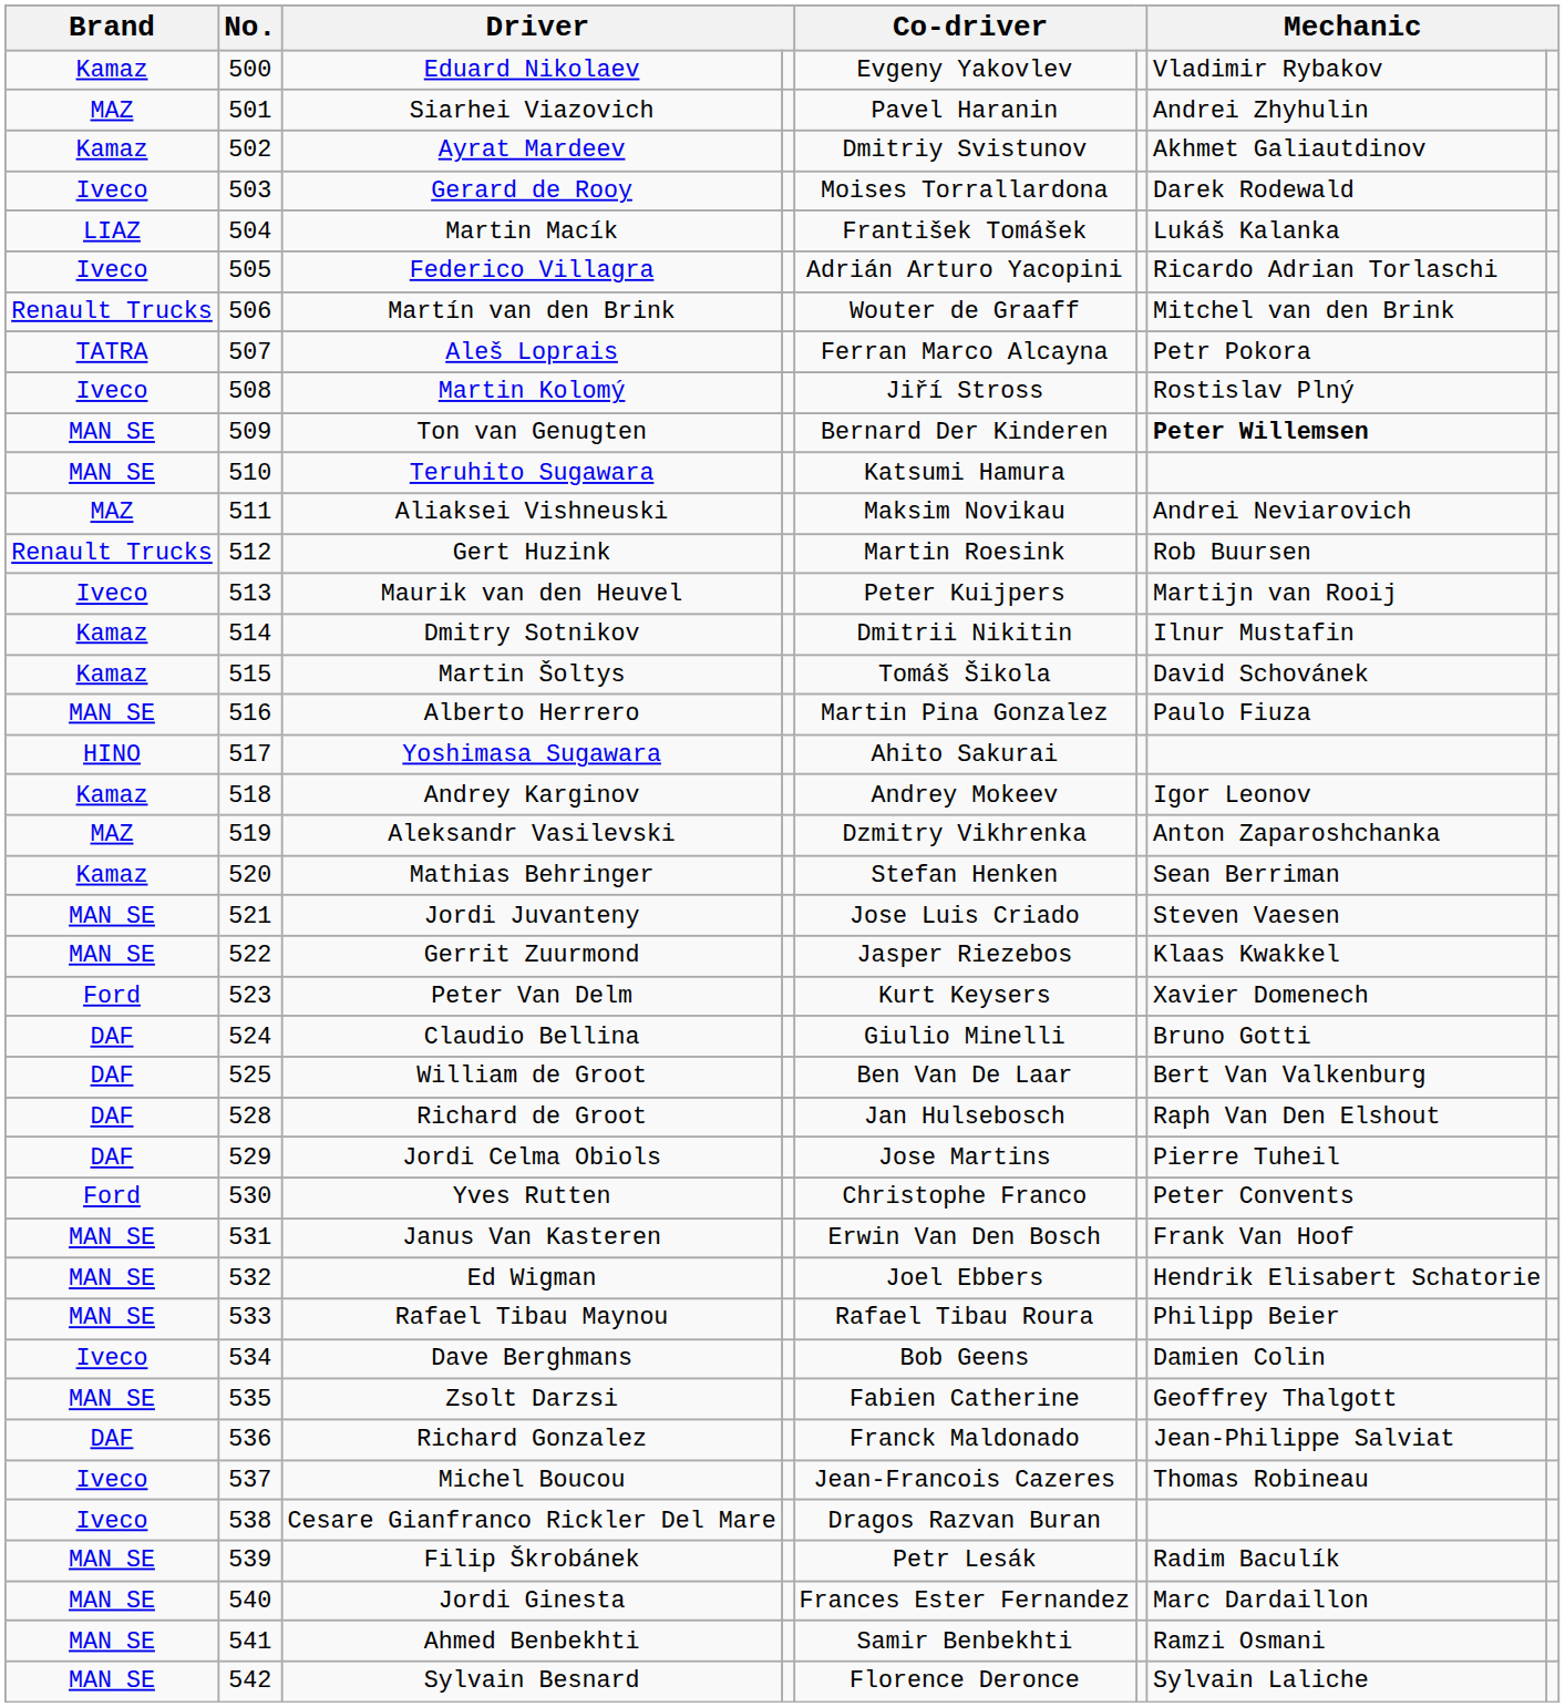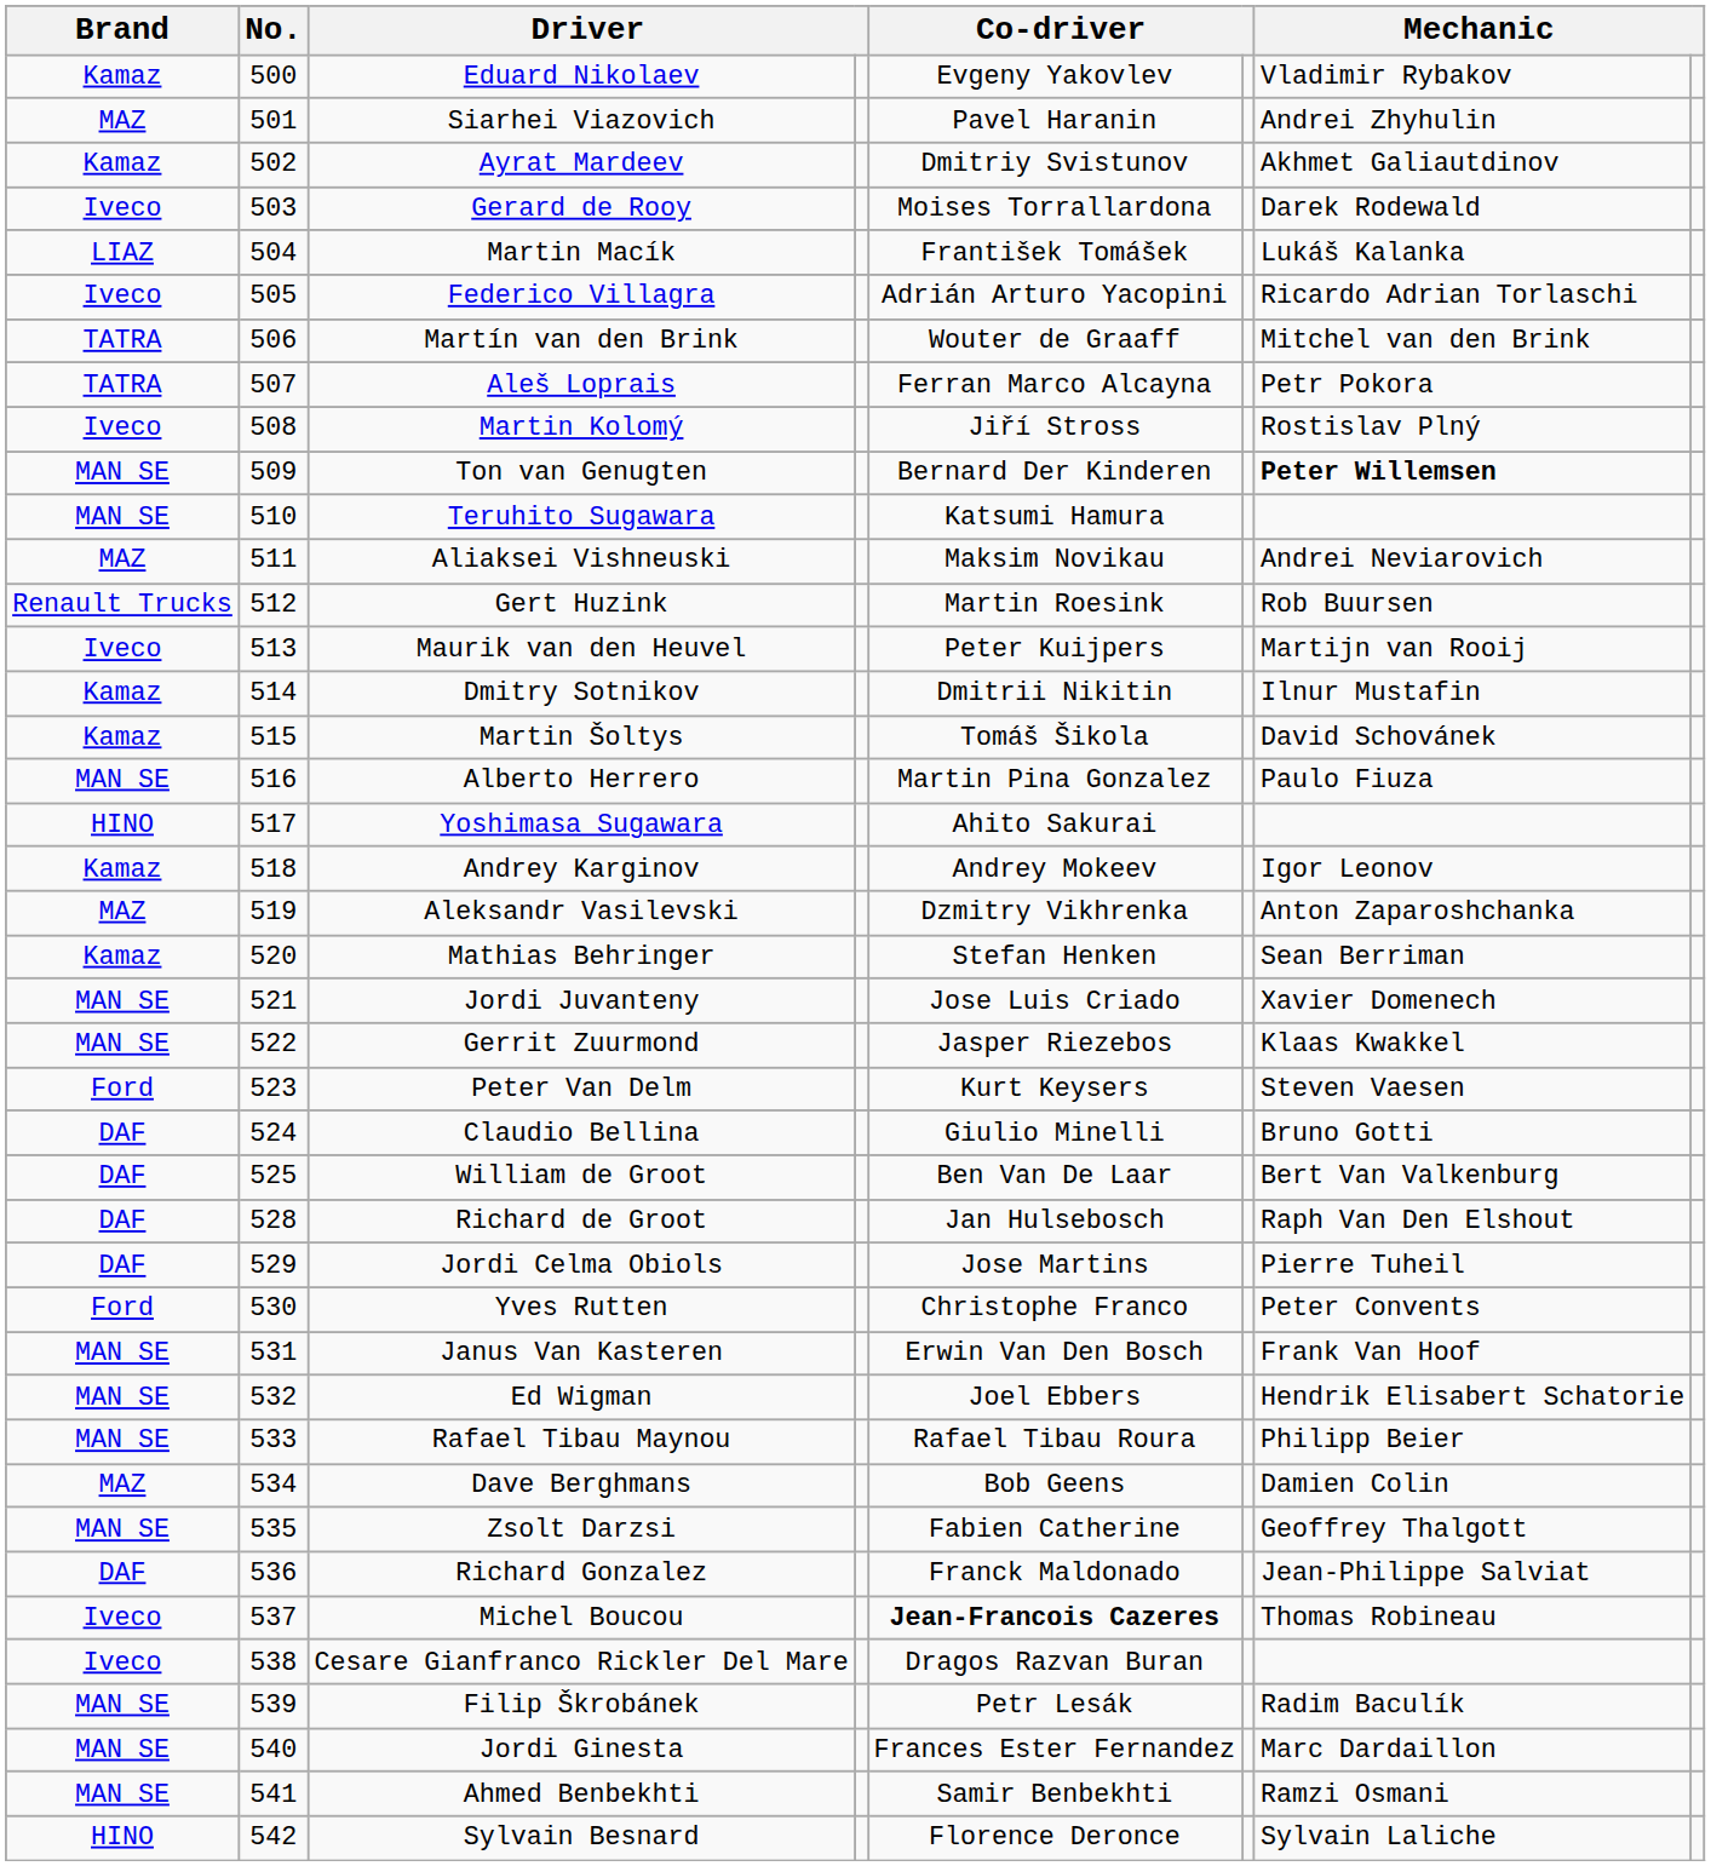 <table class="wikitable sortable" style="font-size:90%;">
 <tr>
 <th><big>Brand</big></th>
 <th><big>No.</big></th>
 <th colspan=2><big>Driver</big></th>
 <th colspan=2><big>Co-driver</big></th>
 <th colspan=2><big>Mechanic</big></th>
 </tr>
 <tr>
 <td align=center><a href='#'>Kamaz</a></td>
 <td align=center>500</td>
 <td align=center><a href='#'>Eduard Nikolaev</a></td>
 <td></td>
 <td align=center>Evgeny Yakovlev</td>
 <td></td>
 <td>Vladimir Rybakov</td>
 <td></td>
 </tr>
 <tr>
 <td align=center><a href='#'>MAZ</a></td>
 <td align=center>501</td>
 <td align=center>Siarhei Viazovich</td>
 <td></td>
 <td align=center>Pavel Haranin</td>
 <td></td>
 <td>Andrei Zhyhulin</td>
 <td></td>
 </tr>
 <tr>
 <td align=center><a href='#'>Kamaz</a></td>
 <td align=center>502</td>
 <td align=center><a href='#'>Ayrat Mardeev</a></td>
 <td></td>
 <td align=center>Dmitriy Svistunov</td>
 <td></td>
 <td>Akhmet Galiautdinov</td>
 <td></td>
 </tr>
 <tr>
 <td align=center><a href='#'>Iveco</a></td>
 <td align=center>503</td>
 <td align=center><a href='#'>Gerard de Rooy</a></td>
 <td></td>
 <td align=center>Moises Torrallardona</td>
 <td></td>
 <td>Darek Rodewald</td>
 <td></td>
 </tr>
 <tr>
 <td align=center><a href='#'>LIAZ</a></td>
 <td align=center>504</td>
 <td align=center>Martin Macík</td>
 <td></td>
 <td align=center>František Tomášek</td>
 <td></td>
 <td>Lukáš Kalanka</td>
 <td></td>
 </tr>
 <tr>
 <td align=center><a href='#'>Iveco</a></td>
 <td align=center>505</td>
 <td align=center><a href='#'>Federico Villagra</a></td>
 <td></td>
 <td align=center>Adrián Arturo Yacopini</td>
 <td></td>
 <td>Ricardo Adrian Torlaschi</td>
 <td></td>
 </tr>
 <tr>
-<td align=center><a href='#'>Renault Trucks</a></td>
+<td align=center><a href='#'>TATRA</a></td>
 <td align=center>506</td>
 <td align=center>Martín van den Brink</td>
 <td></td>
 <td align=center>Wouter de Graaff</td>
 <td></td>
 <td>Mitchel van den Brink</td>
 <td></td>
 </tr>
 <tr>
 <td align=center><a href='#'>TATRA</a></td>
 <td align=center>507</td>
 <td align=center><a href='#'>Aleš Loprais</a></td>
 <td></td>
 <td align=center>Ferran Marco Alcayna</td>
 <td></td>
 <td>Petr Pokora</td>
 <td></td>
 </tr>
 <tr>
 <td align=center><a href='#'>Iveco</a></td>
 <td align=center>508</td>
 <td align=center><a href='#'>Martin Kolomý</a></td>
 <td></td>
 <td align=center>Jiří Stross</td>
 <td></td>
 <td>Rostislav Plný</td>
 <td></td>
 </tr>
 <tr>
 <td align=center><a href='#'>MAN SE</a></td>
 <td align=center>509</td>
 <td align=center>Ton van Genugten</td>
 <td></td>
 <td align=center>Bernard Der Kinderen</td>
 <td></td>
 <td><strong>Peter Willemsen</strong></td>
 <td></td>
 </tr>
 <tr>
 <td align=center><a href='#'>MAN SE</a></td>
 <td align=center>510</td>
 <td align=center><a href='#'>Teruhito Sugawara</a></td>
 <td></td>
 <td align=center>Katsumi Hamura</td>
 <td></td>
 <td></td>
 <td></td>
 </tr>
 <tr>
 <td align=center><a href='#'>MAZ</a></td>
 <td align=center>511</td>
 <td align=center>Aliaksei Vishneuski</td>
 <td></td>
 <td align=center>Maksim Novikau</td>
 <td></td>
 <td>Andrei Neviarovich</td>
 <td></td>
 </tr>
 <tr>
 <td align=center><a href='#'>Renault Trucks</a></td>
 <td align=center>512</td>
 <td align=center>Gert Huzink</td>
 <td></td>
 <td align=center>Martin Roesink</td>
 <td></td>
 <td>Rob Buursen</td>
 <td></td>
 </tr>
 <tr>
 <td align=center><a href='#'>Iveco</a></td>
 <td align=center>513</td>
 <td align=center>Maurik van den Heuvel</td>
 <td></td>
 <td align=center>Peter Kuijpers</td>
 <td></td>
 <td>Martijn van Rooij</td>
 <td></td>
 </tr>
 <tr>
 <td align=center><a href='#'>Kamaz</a></td>
 <td align=center>514</td>
 <td align=center>Dmitry Sotnikov</td>
 <td></td>
 <td align=center>Dmitrii Nikitin</td>
 <td></td>
 <td>Ilnur Mustafin</td>
 <td></td>
 </tr>
 <tr>
 <td align=center><a href='#'>Kamaz</a></td>
 <td align=center>515</td>
 <td align=center>Martin Šoltys</td>
 <td></td>
 <td align=center>Tomáš Šikola</td>
 <td></td>
 <td>David Schovánek</td>
 <td></td>
 </tr>
 <tr>
 <td align=center><a href='#'>MAN SE</a></td>
 <td align=center>516</td>
 <td align=center>Alberto Herrero</td>
 <td></td>
 <td align=center>Martin Pina Gonzalez</td>
 <td></td>
 <td>Paulo Fiuza</td>
 <td></td>
 </tr>
 <tr>
 <td align=center><a href='#'>HINO</a></td>
 <td align=center>517</td>
 <td align=center><a href='#'>Yoshimasa Sugawara</a></td>
 <td></td>
 <td align=center>Ahito Sakurai</td>
 <td></td>
 <td></td>
 <td></td>
 </tr>
 <tr>
 <td align=center><a href='#'>Kamaz</a></td>
 <td align=center>518</td>
 <td align=center>Andrey Karginov</td>
 <td></td>
 <td align=center>Andrey Mokeev</td>
 <td></td>
 <td>Igor Leonov</td>
 <td></td>
 </tr>
 <tr>
 <td align=center><a href='#'>MAZ</a></td>
 <td align=center>519</td>
 <td align=center>Aleksandr Vasilevski</td>
 <td></td>
 <td align=center>Dzmitry Vikhrenka</td>
 <td></td>
 <td>Anton Zaparoshchanka</td>
 <td></td>
 </tr>
 <tr>
 <td align=center><a href='#'>Kamaz</a></td>
 <td align=center>520</td>
 <td align=center>Mathias Behringer</td>
 <td></td>
 <td align=center>Stefan Henken</td>
 <td></td>
 <td>Sean Berriman</td>
 <td></td>
 </tr>
 <tr>
 <td align=center><a href='#'>MAN SE</a></td>
 <td align=center>521</td>
 <td align=center>Jordi Juvanteny</td>
 <td></td>
 <td align=center>Jose Luis Criado</td>
 <td></td>
-<td>Steven Vaesen</td>
+<td>Xavier Domenech</td>
 <td></td>
 </tr>
 <tr>
 <td align=center><a href='#'>MAN SE</a></td>
 <td align=center>522</td>
 <td align=center>Gerrit Zuurmond</td>
 <td></td>
 <td align=center>Jasper Riezebos</td>
 <td></td>
 <td>Klaas Kwakkel</td>
 <td></td>
 </tr>
 <tr>
 <td align=center><a href='#'>Ford</a></td>
 <td align=center>523</td>
 <td align=center>Peter Van Delm</td>
 <td></td>
 <td align=center>Kurt Keysers</td>
 <td></td>
-<td>Xavier Domenech</td>
+<td>Steven Vaesen</td>
 <td></td>
 </tr>
 <tr>
 <td align=center><a href='#'>DAF</a></td>
 <td align=center>524</td>
 <td align=center>Claudio Bellina</td>
 <td></td>
 <td align=center>Giulio Minelli</td>
 <td></td>
 <td>Bruno Gotti</td>
 <td></td>
 </tr>
 <tr>
 <td align=center><a href='#'>DAF</a></td>
 <td align=center>525</td>
 <td align=center>William de Groot</td>
 <td></td>
 <td align=center>Ben Van De Laar</td>
 <td></td>
 <td>Bert Van Valkenburg</td>
 <td></td>
 </tr>
 <tr>
 <td align=center><a href='#'>DAF</a></td>
 <td align=center>528</td>
 <td align=center>Richard de Groot</td>
 <td></td>
 <td align=center>Jan Hulsebosch</td>
 <td></td>
 <td>Raph Van Den Elshout</td>
 <td></td>
 </tr>
 <tr>
 <td align=center><a href='#'>DAF</a></td>
 <td align=center>529</td>
 <td align=center>Jordi Celma Obiols</td>
 <td></td>
 <td align=center>Jose Martins</td>
 <td></td>
 <td>Pierre Tuheil</td>
 <td></td>
 </tr>
 <tr>
 <td align=center><a href='#'>Ford</a></td>
 <td align=center>530</td>
 <td align=center>Yves Rutten</td>
 <td></td>
 <td align=center>Christophe Franco</td>
 <td></td>
 <td>Peter Convents</td>
 <td></td>
 </tr>
 <tr>
 <td align=center><a href='#'>MAN SE</a></td>
 <td align=center>531</td>
 <td align=center>Janus Van Kasteren</td>
 <td></td>
 <td align=center>Erwin Van Den Bosch</td>
 <td></td>
 <td>Frank Van Hoof</td>
 <td></td>
 </tr>
 <tr>
 <td align=center><a href='#'>MAN SE</a></td>
 <td align=center>532</td>
 <td align=center>Ed Wigman</td>
 <td></td>
 <td align=center>Joel Ebbers</td>
 <td></td>
 <td>Hendrik Elisabert Schatorie</td>
 <td></td>
 </tr>
 <tr>
 <td align=center><a href='#'>MAN SE</a></td>
 <td align=center>533</td>
 <td align=center>Rafael Tibau Maynou</td>
 <td></td>
 <td align=center>Rafael Tibau Roura</td>
 <td></td>
 <td>Philipp Beier</td>
 <td></td>
 </tr>
 <tr>
-<td align=center><a href='#'>Iveco</a></td>
+<td align=center><a href='#'>MAZ</a></td>
 <td align=center>534</td>
 <td align=center>Dave Berghmans</td>
 <td></td>
 <td align=center>Bob Geens</td>
 <td></td>
 <td>Damien Colin</td>
 <td></td>
 </tr>
 <tr>
 <td align=center><a href='#'>MAN SE</a></td>
 <td align=center>535</td>
 <td align=center>Zsolt Darzsi</td>
 <td></td>
 <td align=center>Fabien Catherine</td>
 <td></td>
 <td>Geoffrey Thalgott</td>
 <td></td>
 </tr>
 <tr>
 <td align=center><a href='#'>DAF</a></td>
 <td align=center>536</td>
 <td align=center>Richard Gonzalez</td>
 <td></td>
 <td align=center>Franck Maldonado</td>
 <td></td>
 <td>Jean-Philippe Salviat</td>
 <td></td>
 </tr>
 <tr>
 <td align=center><a href='#'>Iveco</a></td>
 <td align=center>537</td>
 <td align=center>Michel Boucou</td>
 <td></td>
-<td align=center>Jean-Francois Cazeres</td>
+<td align=center><strong>Jean-Francois Cazeres</strong></td>
 <td></td>
 <td>Thomas Robineau</td>
 <td></td>
 </tr>
 <tr>
 <td align=center><a href='#'>Iveco</a></td>
 <td align=center>538</td>
 <td align=center>Cesare Gianfranco Rickler Del Mare</td>
 <td></td>
 <td align=center>Dragos Razvan Buran</td>
 <td></td>
 <td></td>
 <td></td>
 </tr>
 <tr>
 <td align=center><a href='#'>MAN SE</a></td>
 <td align=center>539</td>
 <td align=center>Filip Škrobánek</td>
 <td></td>
 <td align=center>Petr Lesák</td>
 <td></td>
 <td>Radim Baculík</td>
 <td></td>
 </tr>
 <tr>
 <td align=center><a href='#'>MAN SE</a></td>
 <td align=center>540</td>
 <td align=center>Jordi Ginesta</td>
 <td></td>
 <td align=center>Frances Ester Fernandez</td>
 <td></td>
 <td>Marc Dardaillon</td>
 <td></td>
 </tr>
 <tr>
 <td align=center><a href='#'>MAN SE</a></td>
 <td align=center>541</td>
 <td align=center>Ahmed Benbekhti</td>
 <td></td>
 <td align=center>Samir Benbekhti</td>
 <td></td>
 <td>Ramzi Osmani</td>
 <td></td>
 </tr>
 <tr>
-<td align=center><a href='#'>MAN SE</a></td>
+<td align=center><a href='#'>HINO</a></td>
 <td align=center>542</td>
 <td align=center>Sylvain Besnard</td>
 <td></td>
 <td align=center>Florence Deronce</td>
 <td></td>
 <td>Sylvain Laliche</td>
 <td></td>
 </tr>
 <tr>
 </tr>
 </table>
